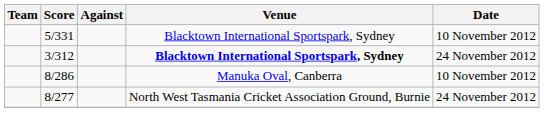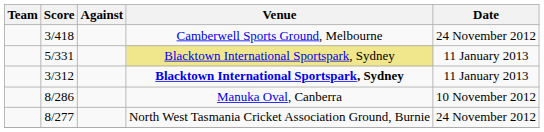 <table class="wikitable sortable" style="text-align:center">
 <tr>
 <th class="unsortable">Team</th>
 <th>Score</th>
 <th>Against</th>
 <th>Venue</th>
 <th>Date</th>
 </tr>
 <tr>
 <td style="text-align:left;"></td>
+<td>3/418</td>
+<td style="text-align:left;"></td>
+<td><a href='#'>Camberwell Sports Ground</a>, Melbourne</td>
+<td>24 November 2012</td>
+</tr>
+<tr>
+<td style="text-align:left;"></td>
 <td>5/331</td>
 <td style="text-align:left;"></td>
-<td><a href='#'>Blacktown International Sportspark</a>, Sydney</td>
-<td>10 November 2012</td>
+<td style="background: khaki;"><a href='#'>Blacktown International Sportspark</a>, Sydney</td>
+<td>11 January 2013</td>
 </tr>
 <tr>
 <td style="text-align:left;"></td>
 <td>3/312</td>
 <td style="text-align:left;"></td>
 <td><strong><a href='#'>Blacktown International Sportspark</a>, Sydney</strong></td>
-<td>24 November 2012</td>
+<td>11 January 2013</td>
 </tr>
 <tr>
 <td style="text-align:left;"></td>
 <td>8/286</td>
 <td style="text-align:left;"></td>
 <td><a href='#'>Manuka Oval</a>, Canberra</td>
 <td>10 November 2012</td>
 </tr>
 <tr>
 <td style="text-align:left;"></td>
 <td>8/277</td>
 <td style="text-align:left;"></td>
 <td>North West Tasmania Cricket Association Ground, Burnie</td>
 <td>24 November 2012</td>
 </tr>
 <tr>
 </tr>
 </table>
